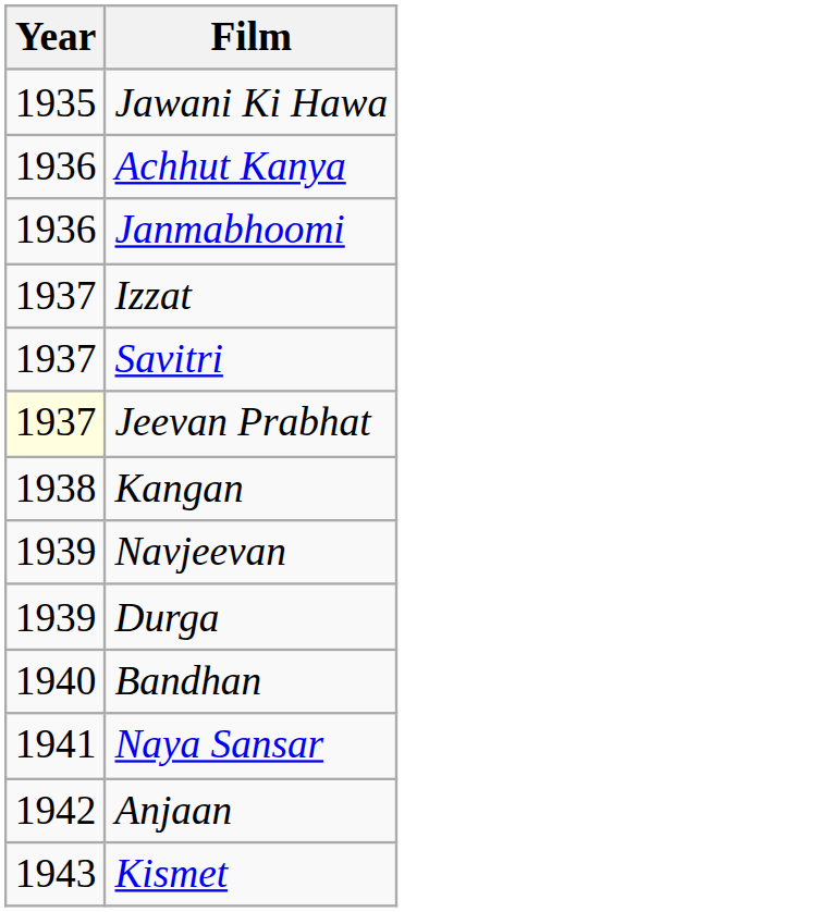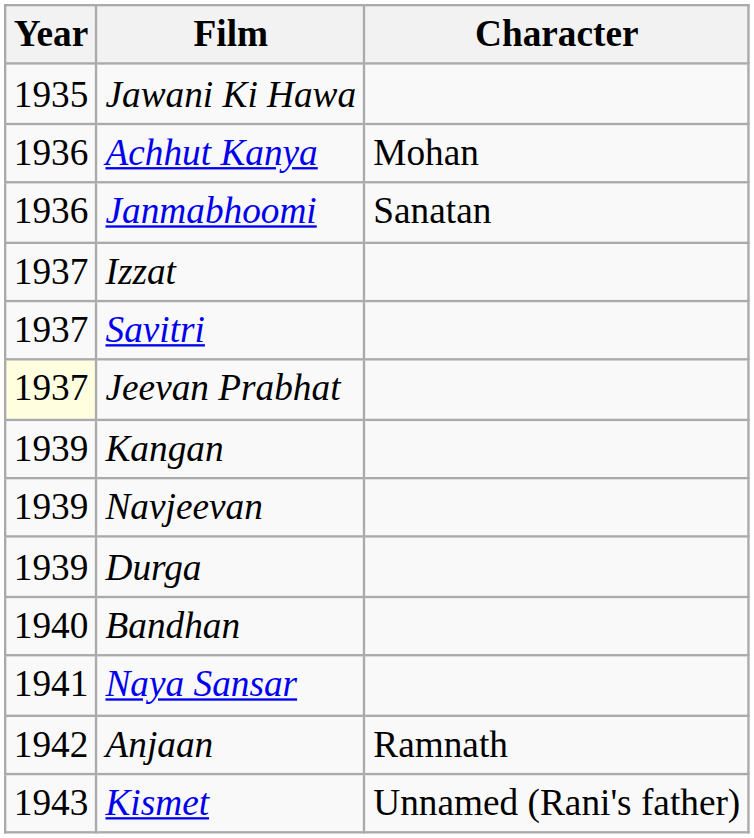 <table class="wikitable">
 <tr>
 <th>Year</th>
 <th>Film</th>
+<th>Character</th>
 </tr>
 <tr>
 <td>1935</td>
 <td><em>Jawani Ki Hawa</em></td>
+<td></td>
 </tr>
 <tr>
 <td>1936</td>
 <td><em><a href='#'>Achhut Kanya</a></em></td>
+<td>Mohan</td>
 </tr>
 <tr>
 <td>1936</td>
 <td><em><a href='#'>Janmabhoomi</a></em></td>
+<td>Sanatan</td>
 </tr>
 <tr>
 <td>1937</td>
 <td><em>Izzat</em></td>
+<td></td>
 </tr>
 <tr>
 <td>1937</td>
 <td><em><a href='#'>Savitri</a></em></td>
+<td></td>
 </tr>
 <tr>
 <td style="background: lightyellow;">1937</td>
 <td><em>Jeevan Prabhat</em></td>
+<td></td>
 </tr>
 <tr>
-<td>1938</td>
+<td>1939</td>
 <td><em>Kangan</em></td>
+<td></td>
 </tr>
 <tr>
 <td>1939</td>
 <td><em>Navjeevan</em></td>
+<td></td>
 </tr>
 <tr>
 <td>1939</td>
 <td><em>Durga</em></td>
+<td></td>
 </tr>
 <tr>
 <td>1940</td>
 <td><em>Bandhan</em></td>
+<td></td>
 </tr>
 <tr>
 <td>1941</td>
 <td><em><a href='#'>Naya Sansar</a></em></td>
+<td></td>
 </tr>
 <tr>
 <td>1942</td>
 <td><em>Anjaan</em></td>
+<td>Ramnath</td>
 </tr>
 <tr>
 <td>1943</td>
 <td><em><a href='#'>Kismet</a></em></td>
+<td>Unnamed (Rani's father)</td>
 </tr>
 </table>
